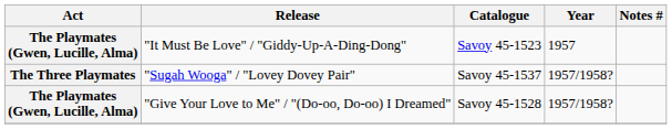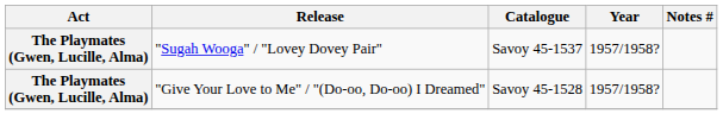 <table class="wikitable plainrowheaders sortable">
 <tr>
 <th scope="col" class="unsortable">Act</th>
 <th scope="col">Release</th>
 <th scope="col">Catalogue</th>
 <th scope="col">Year</th>
 <th scope="col" class="unsortable">Notes #</th>
 </tr>
 <tr>
 <th scope="row">The Playmates<br>(Gwen, Lucille, Alma)</th>
-<td>"It Must Be Love" / "Giddy-Up-A-Ding-Dong"</td>
-<td><a href='#'>Savoy</a> 45-1523</td>
-<td>1957</td>
-<td></td>
-</tr>
-<tr>
-<th scope="row">The Three Playmates</th>
 <td>"<a href='#'>Sugah Wooga</a>" / "Lovey Dovey Pair"</td>
 <td>Savoy 45-1537</td>
 <td>1957/1958?</td>
 <td></td>
 </tr>
 <tr>
 <th scope="row">The Playmates<br>(Gwen, Lucille, Alma)</th>
 <td>"Give Your Love to Me" / "(Do-oo, Do-oo) I Dreamed"</td>
 <td>Savoy 45-1528</td>
 <td>1957/1958?</td>
 <td></td>
 </tr>
 <tr>
 </tr>
 </table>
